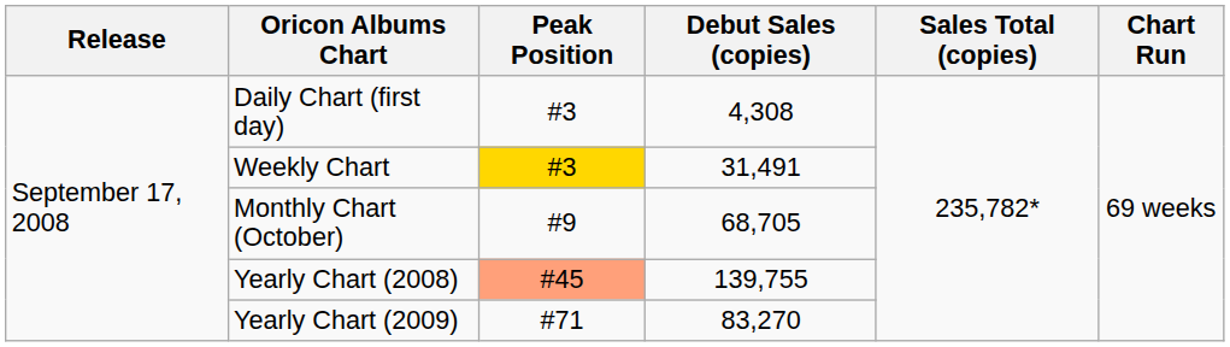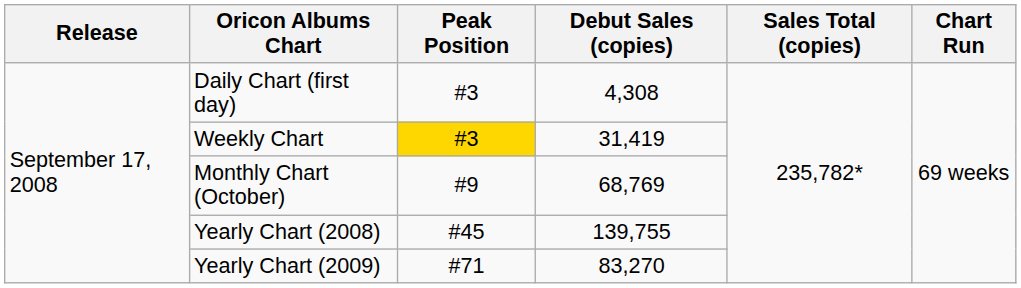 <table class="wikitable" width="750px">
 <tr>
 <th>Release</th>
 <th>Oricon Albums Chart</th>
 <th>Peak Position</th>
 <th>Debut Sales (copies)</th>
 <th>Sales Total (copies)</th>
 <th>Chart Run</th>
 </tr>
 <tr>
 <td rowspan="5">September 17, 2008</td>
 <td>Daily Chart (first day)</td>
 <td align="center">#3</td>
 <td align="center">4,308</td>
 <td rowspan="5" align="center">235,782*</td>
 <td rowspan="5" align="center">69 weeks</td>
 </tr>
 <tr>
 <td>Weekly Chart</td>
 <td align="center" style="background: gold;">#3</td>
-<td align="center">31,491</td>
+<td align="center">31,419</td>
 </tr>
 <tr>
 <td>Monthly Chart (October)</td>
 <td align="center">#9</td>
-<td align="center">68,705</td>
+<td align="center">68,769</td>
 </tr>
 <tr>
 <td>Yearly Chart (2008)</td>
-<td align="center" style="background: lightsalmon;">#45</td>
+<td align="center">#45</td>
 <td align="center">139,755</td>
 </tr>
 <tr>
 <td>Yearly Chart (2009)</td>
 <td align="center">#71</td>
 <td align="center">83,270</td>
 </tr>
 </table>
